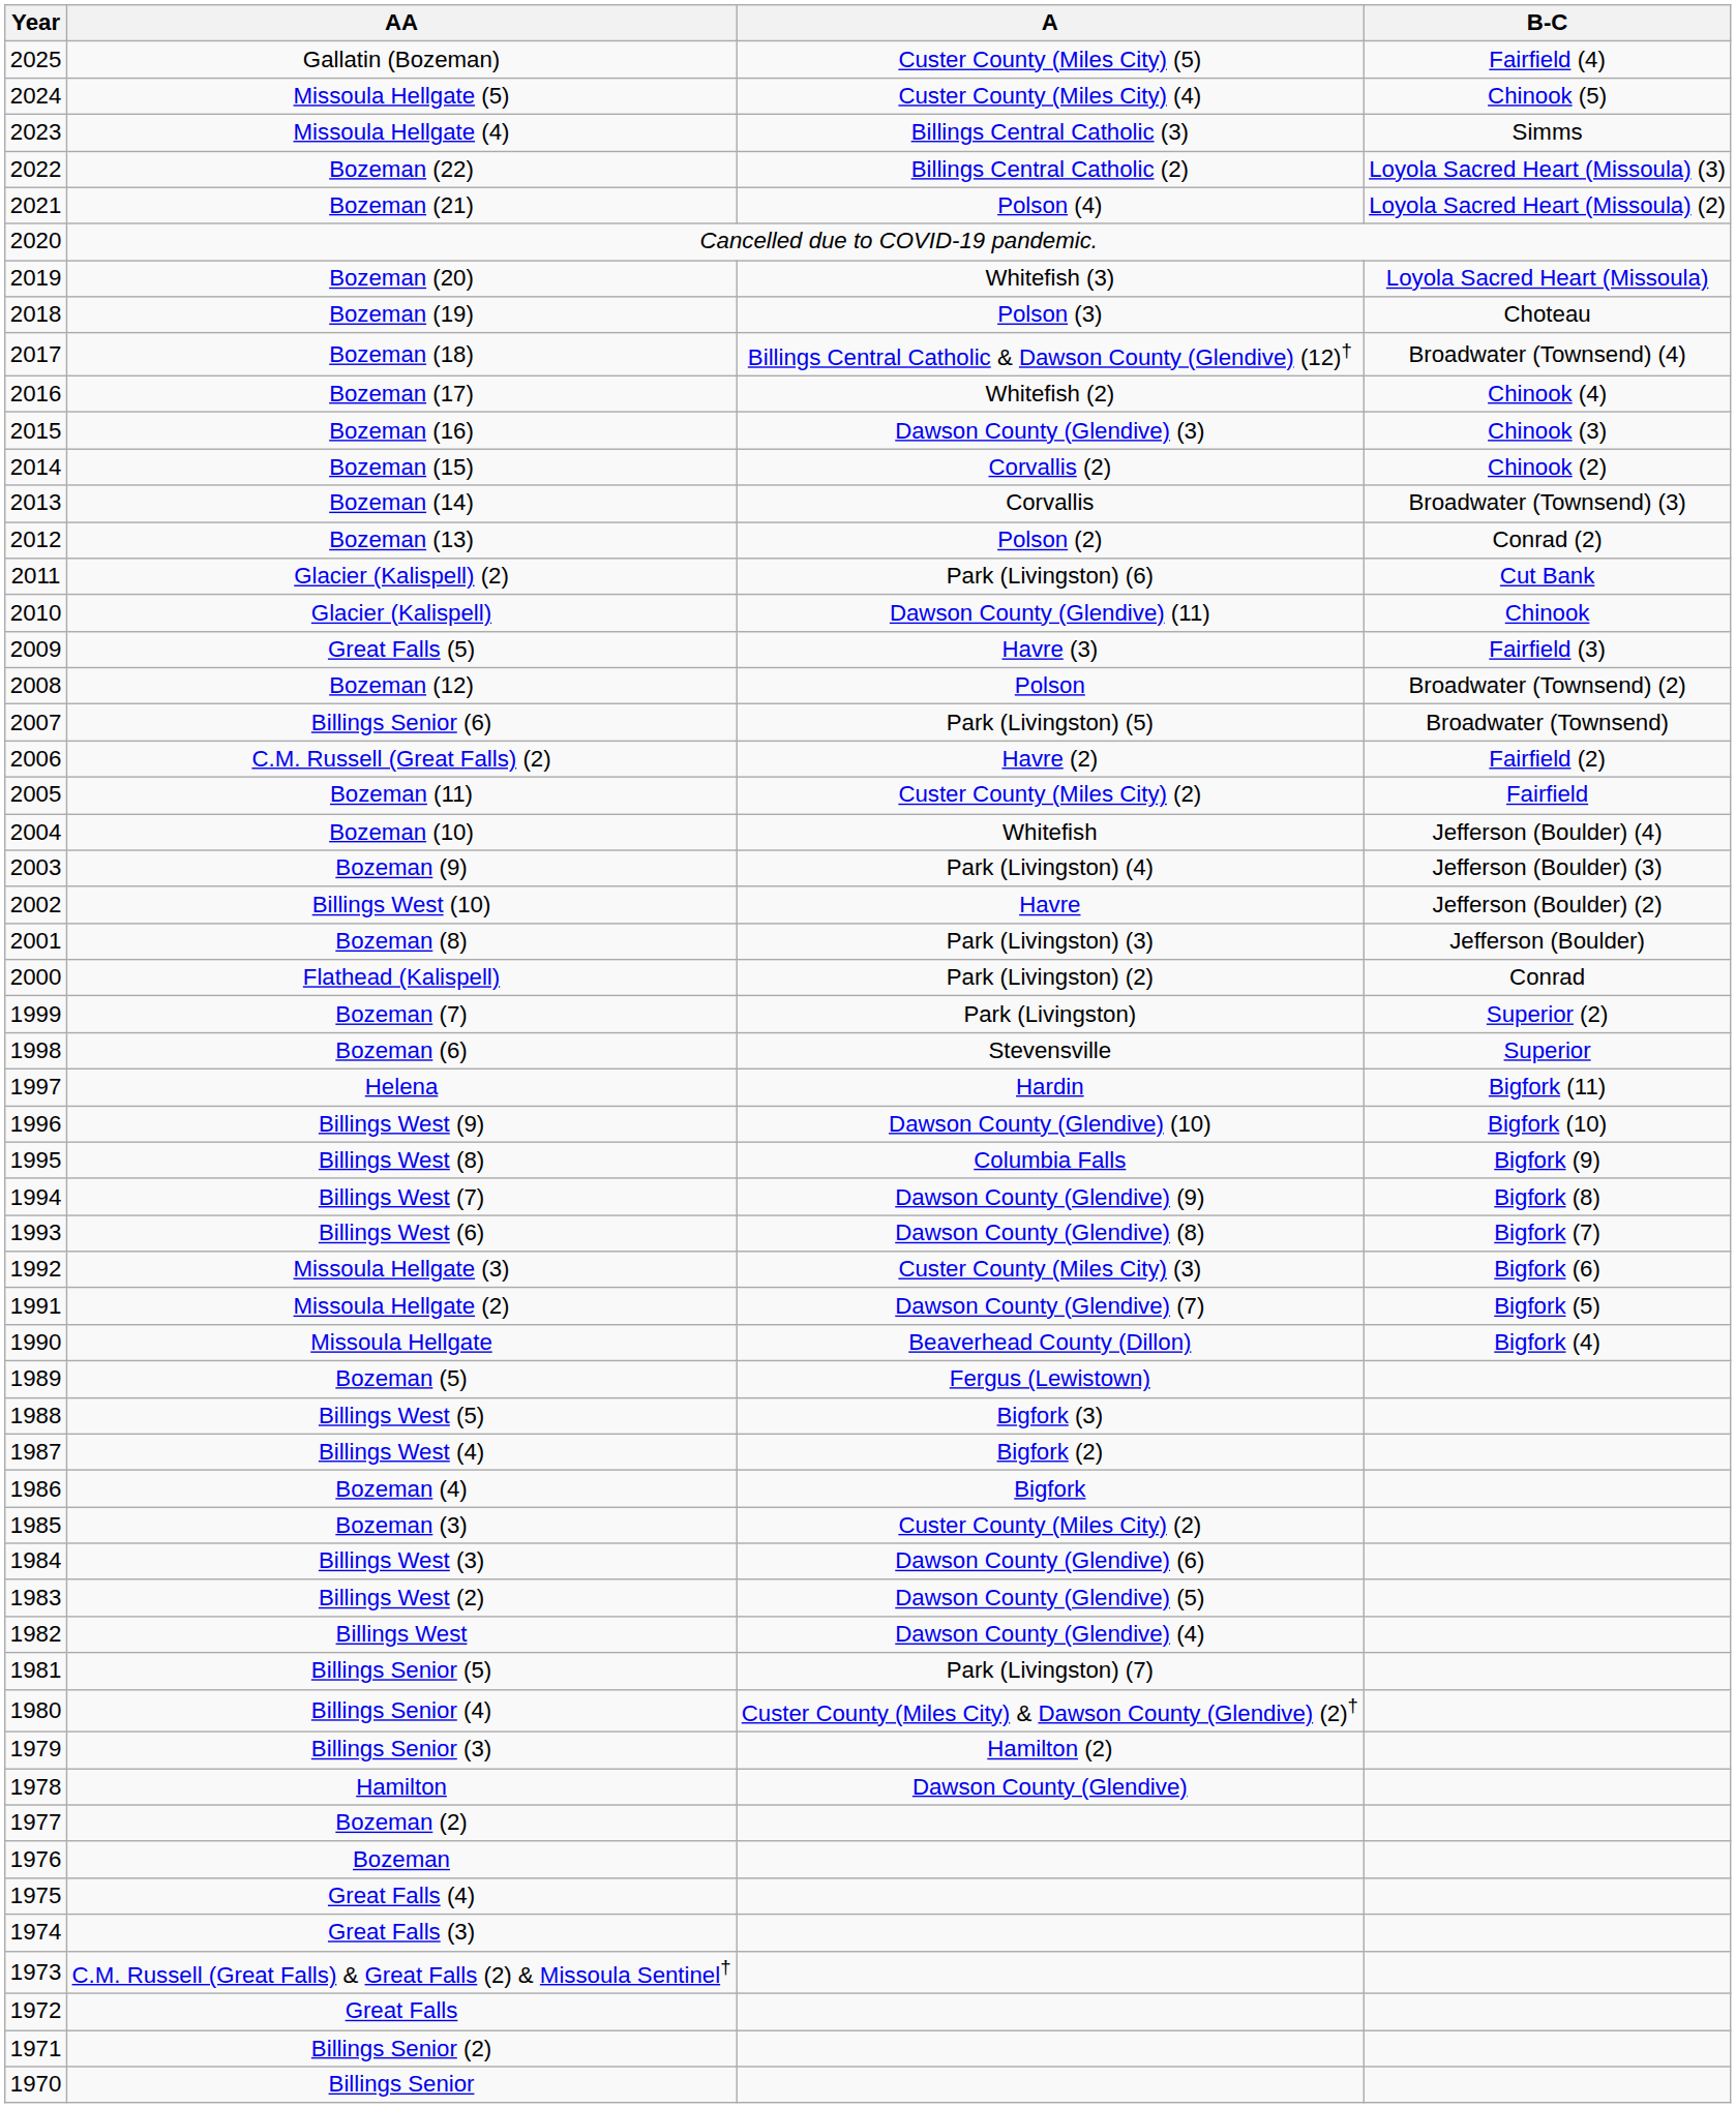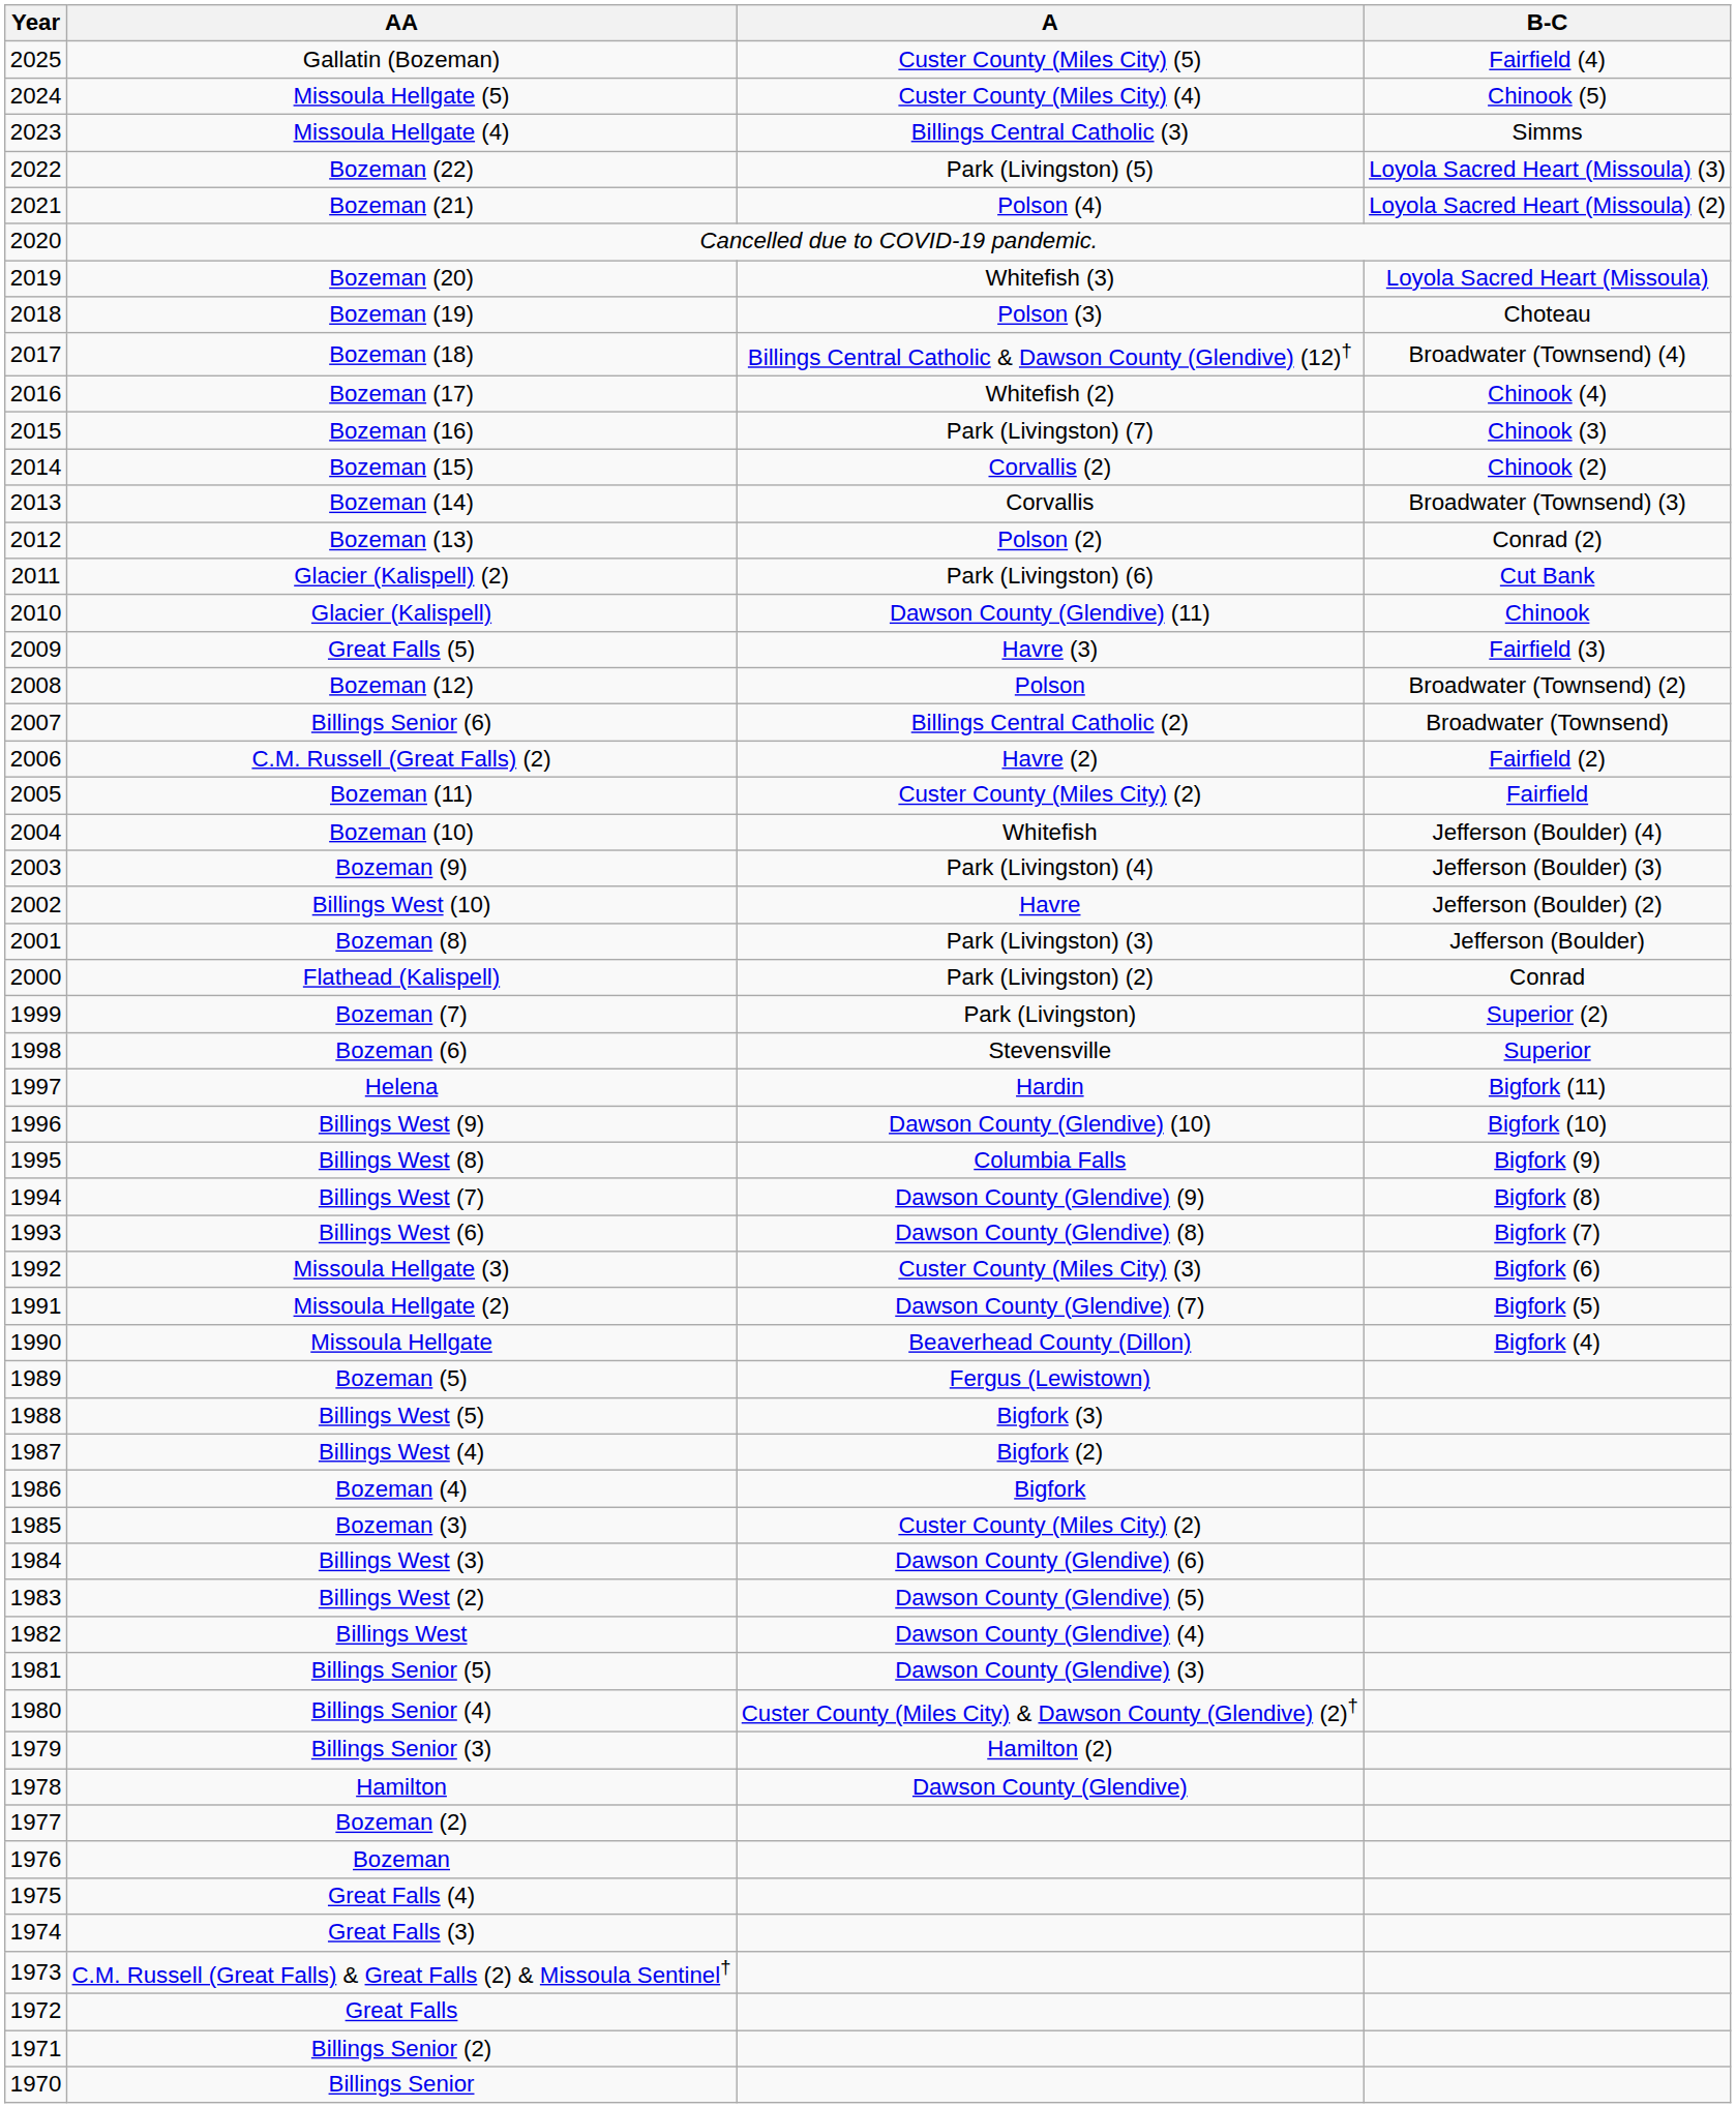 <table class="wikitable" style="text-align:center">
 <tr>
 <th>Year</th>
 <th>AA</th>
 <th>A</th>
 <th>B-C</th>
 </tr>
 <tr>
 <td>2025</td>
 <td>Gallatin (Bozeman)</td>
 <td><a href='#'>Custer County (Miles City)</a> (5)</td>
 <td><a href='#'>Fairfield</a> (4)</td>
 </tr>
 <tr>
 <td>2024</td>
 <td><a href='#'>Missoula Hellgate</a> (5)</td>
 <td><a href='#'>Custer County (Miles City)</a> (4)</td>
 <td><a href='#'>Chinook</a> (5)</td>
 </tr>
 <tr>
 <td>2023</td>
 <td><a href='#'>Missoula Hellgate</a> (4)</td>
 <td><a href='#'>Billings Central Catholic</a> (3)</td>
 <td>Simms</td>
 </tr>
 <tr>
 <td>2022</td>
 <td><a href='#'>Bozeman</a> (22)</td>
-<td><a href='#'>Billings Central Catholic</a> (2)</td>
+<td>Park (Livingston) (5)</td>
 <td><a href='#'>Loyola Sacred Heart (Missoula)</a> (3)</td>
 </tr>
 <tr>
 <td>2021</td>
 <td><a href='#'>Bozeman</a> (21)</td>
 <td><a href='#'>Polson</a> (4)</td>
 <td><a href='#'>Loyola Sacred Heart (Missoula)</a> (2)</td>
 </tr>
 <tr>
 <td>2020</td>
 <td colspan="3"><em>Cancelled due to COVID-19 pandemic.</em></td>
 </tr>
 <tr>
 <td>2019</td>
 <td><a href='#'>Bozeman</a> (20)</td>
 <td>Whitefish (3)</td>
 <td><a href='#'>Loyola Sacred Heart (Missoula)</a></td>
 </tr>
 <tr>
 <td>2018</td>
 <td><a href='#'>Bozeman</a> (19)</td>
 <td><a href='#'>Polson</a> (3)</td>
 <td>Choteau</td>
 </tr>
 <tr>
 <td>2017</td>
 <td><a href='#'>Bozeman</a> (18)</td>
 <td><a href='#'>Billings Central Catholic</a> & <a href='#'>Dawson County (Glendive)</a> (12)<sup>†</sup></td>
 <td>Broadwater (Townsend) (4)</td>
 </tr>
 <tr>
 <td>2016</td>
 <td><a href='#'>Bozeman</a> (17)</td>
 <td>Whitefish (2)</td>
 <td><a href='#'>Chinook</a> (4)</td>
 </tr>
 <tr>
 <td>2015</td>
 <td><a href='#'>Bozeman</a> (16)</td>
-<td><a href='#'>Dawson County (Glendive)</a> (3)</td>
+<td>Park (Livingston) (7)</td>
 <td><a href='#'>Chinook</a> (3)</td>
 </tr>
 <tr>
 <td>2014</td>
 <td><a href='#'>Bozeman</a> (15)</td>
 <td><a href='#'>Corvallis</a> (2)</td>
 <td><a href='#'>Chinook</a> (2)</td>
 </tr>
 <tr>
 <td>2013</td>
 <td><a href='#'>Bozeman</a> (14)</td>
 <td>Corvallis</td>
 <td>Broadwater (Townsend) (3)</td>
 </tr>
 <tr>
 <td>2012</td>
 <td><a href='#'>Bozeman</a> (13)</td>
 <td><a href='#'>Polson</a> (2)</td>
 <td>Conrad (2)</td>
 </tr>
 <tr>
 <td>2011</td>
 <td><a href='#'>Glacier (Kalispell)</a> (2)</td>
 <td>Park (Livingston) (6)</td>
 <td><a href='#'>Cut Bank</a></td>
 </tr>
 <tr>
 <td>2010</td>
 <td><a href='#'>Glacier (Kalispell)</a></td>
 <td><a href='#'>Dawson County (Glendive)</a> (11)</td>
 <td><a href='#'>Chinook</a></td>
 </tr>
 <tr>
 <td>2009</td>
 <td><a href='#'>Great Falls</a> (5)</td>
 <td><a href='#'>Havre</a> (3)</td>
 <td><a href='#'>Fairfield</a> (3)</td>
 </tr>
 <tr>
 <td>2008</td>
 <td><a href='#'>Bozeman</a> (12)</td>
 <td><a href='#'>Polson</a></td>
 <td>Broadwater (Townsend) (2)</td>
 </tr>
 <tr>
 <td>2007</td>
 <td><a href='#'>Billings Senior</a> (6)</td>
-<td>Park (Livingston) (5)</td>
+<td><a href='#'>Billings Central Catholic</a> (2)</td>
 <td>Broadwater (Townsend)</td>
 </tr>
 <tr>
 <td>2006</td>
 <td><a href='#'>C.M. Russell (Great Falls)</a> (2)</td>
 <td><a href='#'>Havre</a> (2)</td>
 <td><a href='#'>Fairfield</a> (2)</td>
 </tr>
 <tr>
 <td>2005</td>
 <td><a href='#'>Bozeman</a> (11)</td>
 <td><a href='#'>Custer County (Miles City)</a> (2)</td>
 <td><a href='#'>Fairfield</a></td>
 </tr>
 <tr>
 <td>2004</td>
 <td><a href='#'>Bozeman</a> (10)</td>
 <td>Whitefish</td>
 <td>Jefferson (Boulder) (4)</td>
 </tr>
 <tr>
 <td>2003</td>
 <td><a href='#'>Bozeman</a> (9)</td>
 <td>Park (Livingston) (4)</td>
 <td>Jefferson (Boulder) (3)</td>
 </tr>
 <tr>
 <td>2002</td>
 <td><a href='#'>Billings West</a> (10)</td>
 <td><a href='#'>Havre</a></td>
 <td>Jefferson (Boulder) (2)</td>
 </tr>
 <tr>
 <td>2001</td>
 <td><a href='#'>Bozeman</a> (8)</td>
 <td>Park (Livingston) (3)</td>
 <td>Jefferson (Boulder)</td>
 </tr>
 <tr>
 <td>2000</td>
 <td><a href='#'>Flathead (Kalispell)</a></td>
 <td>Park (Livingston) (2)</td>
 <td>Conrad</td>
 </tr>
 <tr>
 <td>1999</td>
 <td><a href='#'>Bozeman</a> (7)</td>
 <td>Park (Livingston)</td>
 <td><a href='#'>Superior</a> (2)</td>
 </tr>
 <tr>
 <td>1998</td>
 <td><a href='#'>Bozeman</a> (6)</td>
 <td>Stevensville</td>
 <td><a href='#'>Superior</a></td>
 </tr>
 <tr>
 <td>1997</td>
 <td><a href='#'>Helena</a></td>
 <td><a href='#'>Hardin</a></td>
 <td><a href='#'>Bigfork</a> (11)</td>
 </tr>
 <tr>
 <td>1996</td>
 <td><a href='#'>Billings West</a> (9)</td>
 <td><a href='#'>Dawson County (Glendive)</a> (10)</td>
 <td><a href='#'>Bigfork</a> (10)</td>
 </tr>
 <tr>
 <td>1995</td>
 <td><a href='#'>Billings West</a> (8)</td>
 <td><a href='#'>Columbia Falls</a></td>
 <td><a href='#'>Bigfork</a> (9)</td>
 </tr>
 <tr>
 <td>1994</td>
 <td><a href='#'>Billings West</a> (7)</td>
 <td><a href='#'>Dawson County (Glendive)</a> (9)</td>
 <td><a href='#'>Bigfork</a> (8)</td>
 </tr>
 <tr>
 <td>1993</td>
 <td><a href='#'>Billings West</a> (6)</td>
 <td><a href='#'>Dawson County (Glendive)</a> (8)</td>
 <td><a href='#'>Bigfork</a> (7)</td>
 </tr>
 <tr>
 <td>1992</td>
 <td><a href='#'>Missoula Hellgate</a> (3)</td>
 <td><a href='#'>Custer County (Miles City)</a> (3)</td>
 <td><a href='#'>Bigfork</a> (6)</td>
 </tr>
 <tr>
 <td>1991</td>
 <td><a href='#'>Missoula Hellgate</a> (2)</td>
 <td><a href='#'>Dawson County (Glendive)</a> (7)</td>
 <td><a href='#'>Bigfork</a> (5)</td>
 </tr>
 <tr>
 <td>1990</td>
 <td><a href='#'>Missoula Hellgate</a></td>
 <td><a href='#'>Beaverhead County (Dillon)</a></td>
 <td><a href='#'>Bigfork</a> (4)</td>
 </tr>
 <tr>
 <td>1989</td>
 <td><a href='#'>Bozeman</a> (5)</td>
 <td><a href='#'>Fergus (Lewistown)</a></td>
 <td></td>
 </tr>
 <tr>
 <td>1988</td>
 <td><a href='#'>Billings West</a> (5)</td>
 <td><a href='#'>Bigfork</a> (3)</td>
 <td></td>
 </tr>
 <tr>
 <td>1987</td>
 <td><a href='#'>Billings West</a> (4)</td>
 <td><a href='#'>Bigfork</a> (2)</td>
 <td></td>
 </tr>
 <tr>
 <td>1986</td>
 <td><a href='#'>Bozeman</a> (4)</td>
 <td><a href='#'>Bigfork</a></td>
 <td></td>
 </tr>
 <tr>
 <td>1985</td>
 <td><a href='#'>Bozeman</a> (3)</td>
 <td><a href='#'>Custer County (Miles City)</a> (2)</td>
 <td></td>
 </tr>
 <tr>
 <td>1984</td>
 <td><a href='#'>Billings West</a> (3)</td>
 <td><a href='#'>Dawson County (Glendive)</a> (6)</td>
 <td></td>
 </tr>
 <tr>
 <td>1983</td>
 <td><a href='#'>Billings West</a> (2)</td>
 <td><a href='#'>Dawson County (Glendive)</a> (5)</td>
 <td></td>
 </tr>
 <tr>
 <td>1982</td>
 <td><a href='#'>Billings West</a></td>
 <td><a href='#'>Dawson County (Glendive)</a> (4)</td>
 <td></td>
 </tr>
 <tr>
 <td>1981</td>
 <td><a href='#'>Billings Senior</a> (5)</td>
-<td>Park (Livingston) (7)</td>
+<td><a href='#'>Dawson County (Glendive)</a> (3)</td>
 <td></td>
 </tr>
 <tr>
 <td>1980</td>
 <td><a href='#'>Billings Senior</a> (4)</td>
 <td><a href='#'>Custer County (Miles City)</a> & <a href='#'>Dawson County (Glendive)</a> (2)<sup>†</sup></td>
 <td></td>
 </tr>
 <tr>
 <td>1979</td>
 <td><a href='#'>Billings Senior</a> (3)</td>
 <td><a href='#'>Hamilton</a> (2)</td>
 <td></td>
 </tr>
 <tr>
 <td>1978</td>
 <td><a href='#'>Hamilton</a></td>
 <td><a href='#'>Dawson County (Glendive)</a></td>
 <td></td>
 </tr>
 <tr>
 <td>1977</td>
 <td><a href='#'>Bozeman</a> (2)</td>
 <td></td>
 <td></td>
 </tr>
 <tr>
 <td>1976</td>
 <td><a href='#'>Bozeman</a></td>
 <td></td>
 <td></td>
 </tr>
 <tr>
 <td>1975</td>
 <td><a href='#'>Great Falls</a> (4)</td>
 <td></td>
 <td></td>
 </tr>
 <tr>
 <td>1974</td>
 <td><a href='#'>Great Falls</a> (3)</td>
 <td></td>
 <td></td>
 </tr>
 <tr>
 <td>1973</td>
 <td><a href='#'>C.M. Russell (Great Falls)</a> & <a href='#'>Great Falls</a> (2) & <a href='#'>Missoula Sentinel</a><sup>†</sup></td>
 <td></td>
 <td></td>
 </tr>
 <tr>
 <td>1972</td>
 <td><a href='#'>Great Falls</a></td>
 <td></td>
 <td></td>
 </tr>
 <tr>
 <td>1971</td>
 <td><a href='#'>Billings Senior</a> (2)</td>
 <td></td>
 <td></td>
 </tr>
 <tr>
 <td>1970</td>
 <td><a href='#'>Billings Senior</a></td>
 <td></td>
 <td></td>
 </tr>
 </table>
